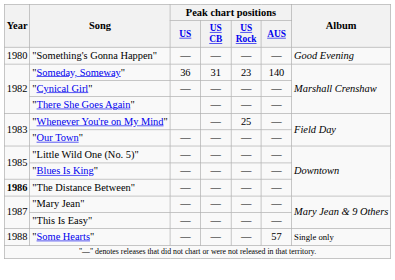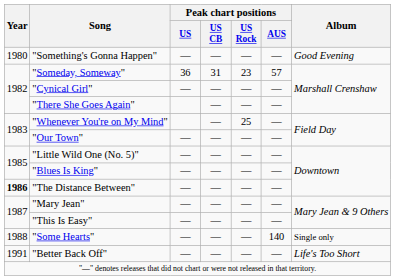 <table class="wikitable">
 <tr>
 <th scope="col" rowspan="2">Year</th>
 <th scope="col" rowspan="2">Song</th>
 <th scope="col" colspan="4">Peak chart positions</th>
 <th scope="col" rowspan="2">Album</th>
 </tr>
 <tr>
 <th scope="col" style="font-size:90%;" width=40><a href='#'>US</a><br></th>
 <th scope="col" style="font-size:90%;" width=40><a href='#'>US CB</a><br></th>
 <th scope="col" style="font-size:90%;" width=40><a href='#'>US Rock</a><br></th>
 <th scope="col" style="font-size:90%;" width=40><a href='#'>AUS</a><br></th>
 </tr>
 <tr>
 <td>1980</td>
 <td>"Something's Gonna Happen"</td>
 <td style="text-align:center;">—</td>
 <td style="text-align:center;">—</td>
 <td style="text-align:center;">—</td>
 <td style="text-align:center;">—</td>
 <td><em>Good Evening</em></td>
 </tr>
 <tr>
 <td rowspan="3">1982</td>
 <td>"<a href='#'>Someday, Someway</a>"</td>
 <td style="text-align:center;">36</td>
 <td style="text-align:center;">31</td>
 <td style="text-align:center;">23</td>
-<td style="text-align:center;">140</td>
+<td style="text-align:center;">57</td>
 <td rowspan="3"><em>Marshall Crenshaw</em></td>
 </tr>
 <tr>
 <td>"<a href='#'>Cynical Girl</a>"</td>
 <td style="text-align:center;">—</td>
 <td style="text-align:center;">—</td>
 <td style="text-align:center;">—</td>
 <td style="text-align:center;">—</td>
 </tr>
 <tr>
 <td>"<a href='#'>There She Goes Again</a>"</td>
 <td style="text-align:center;"></td>
 <td style="text-align:center;">—</td>
 <td style="text-align:center;">—</td>
 <td style="text-align:center;">—</td>
 </tr>
 <tr>
 <td rowspan="2">1983</td>
 <td>"<a href='#'>Whenever You're on My Mind</a>"</td>
 <td style="text-align:center;"></td>
 <td style="text-align:center;">—</td>
 <td style="text-align:center;">25</td>
 <td style="text-align:center;">—</td>
 <td rowspan="2"><em>Field Day</em></td>
 </tr>
 <tr>
 <td>"<a href='#'>Our Town</a>"</td>
 <td style="text-align:center;">—</td>
 <td style="text-align:center;">—</td>
 <td style="text-align:center;">—</td>
 <td style="text-align:center;">—</td>
 </tr>
 <tr>
 <td rowspan="2">1985</td>
 <td>"Little Wild One (No. 5)"</td>
 <td style="text-align:center;">—</td>
 <td style="text-align:center;">—</td>
 <td style="text-align:center;">—</td>
 <td style="text-align:center;">—</td>
 <td rowspan="3"><em>Downtown</em></td>
 </tr>
 <tr>
 <td>"<a href='#'>Blues Is King</a>"</td>
 <td style="text-align:center;">—</td>
 <td style="text-align:center;">—</td>
 <td style="text-align:center;">—</td>
 <td style="text-align:center;">—</td>
 </tr>
 <tr>
 <td><strong>1986</strong></td>
 <td>"The Distance Between"</td>
 <td style="text-align:center;">—</td>
 <td style="text-align:center;">—</td>
 <td style="text-align:center;">—</td>
 <td style="text-align:center;">—</td>
 </tr>
 <tr>
 <td rowspan="2">1987</td>
 <td>"Mary Jean"</td>
 <td style="text-align:center;">—</td>
 <td style="text-align:center;">—</td>
 <td style="text-align:center;">—</td>
 <td style="text-align:center;">—</td>
 <td rowspan="2"><em>Mary Jean & 9 Others</em></td>
 </tr>
 <tr>
 <td>"This Is Easy"</td>
 <td style="text-align:center;">—</td>
 <td style="text-align:center;">—</td>
 <td style="text-align:center;">—</td>
 <td style="text-align:center;">—</td>
 </tr>
 <tr>
 <td>1988</td>
 <td>"<a href='#'>Some Hearts</a>"</td>
 <td style="text-align:center;">—</td>
 <td style="text-align:center;">—</td>
 <td style="text-align:center;">—</td>
-<td style="text-align:center;">57</td>
+<td style="text-align:center;">140</td>
 <td><small>Single only</small></td>
+</tr>
+<tr>
+<td>1991</td>
+<td>"Better Back Off"</td>
+<td style="text-align:center;">—</td>
+<td style="text-align:center;">—</td>
+<td style="text-align:center;">—</td>
+<td style="text-align:center;">—</td>
+<td><em>Life's Too Short</em></td>
 </tr>
 <tr>
 <td colspan="7" style="text-align:center; font-size:9pt;">"—" denotes releases that did not chart or were not released in that territory.</td>
 </tr>
 </table>
